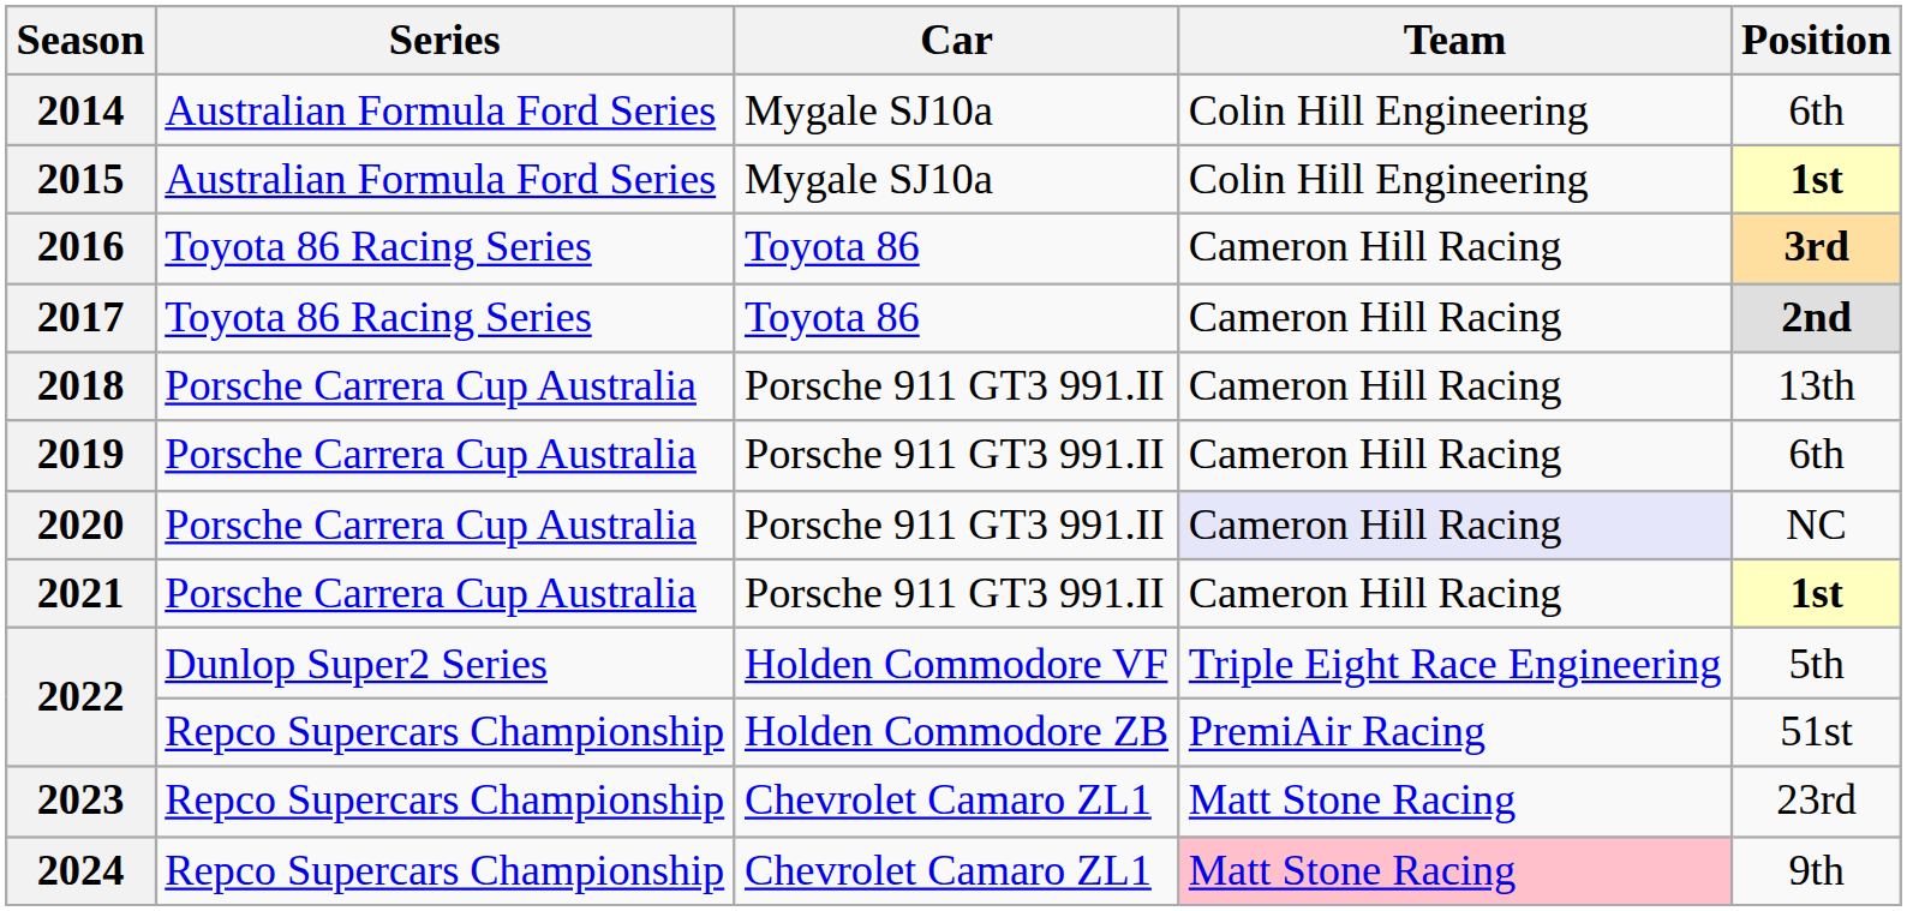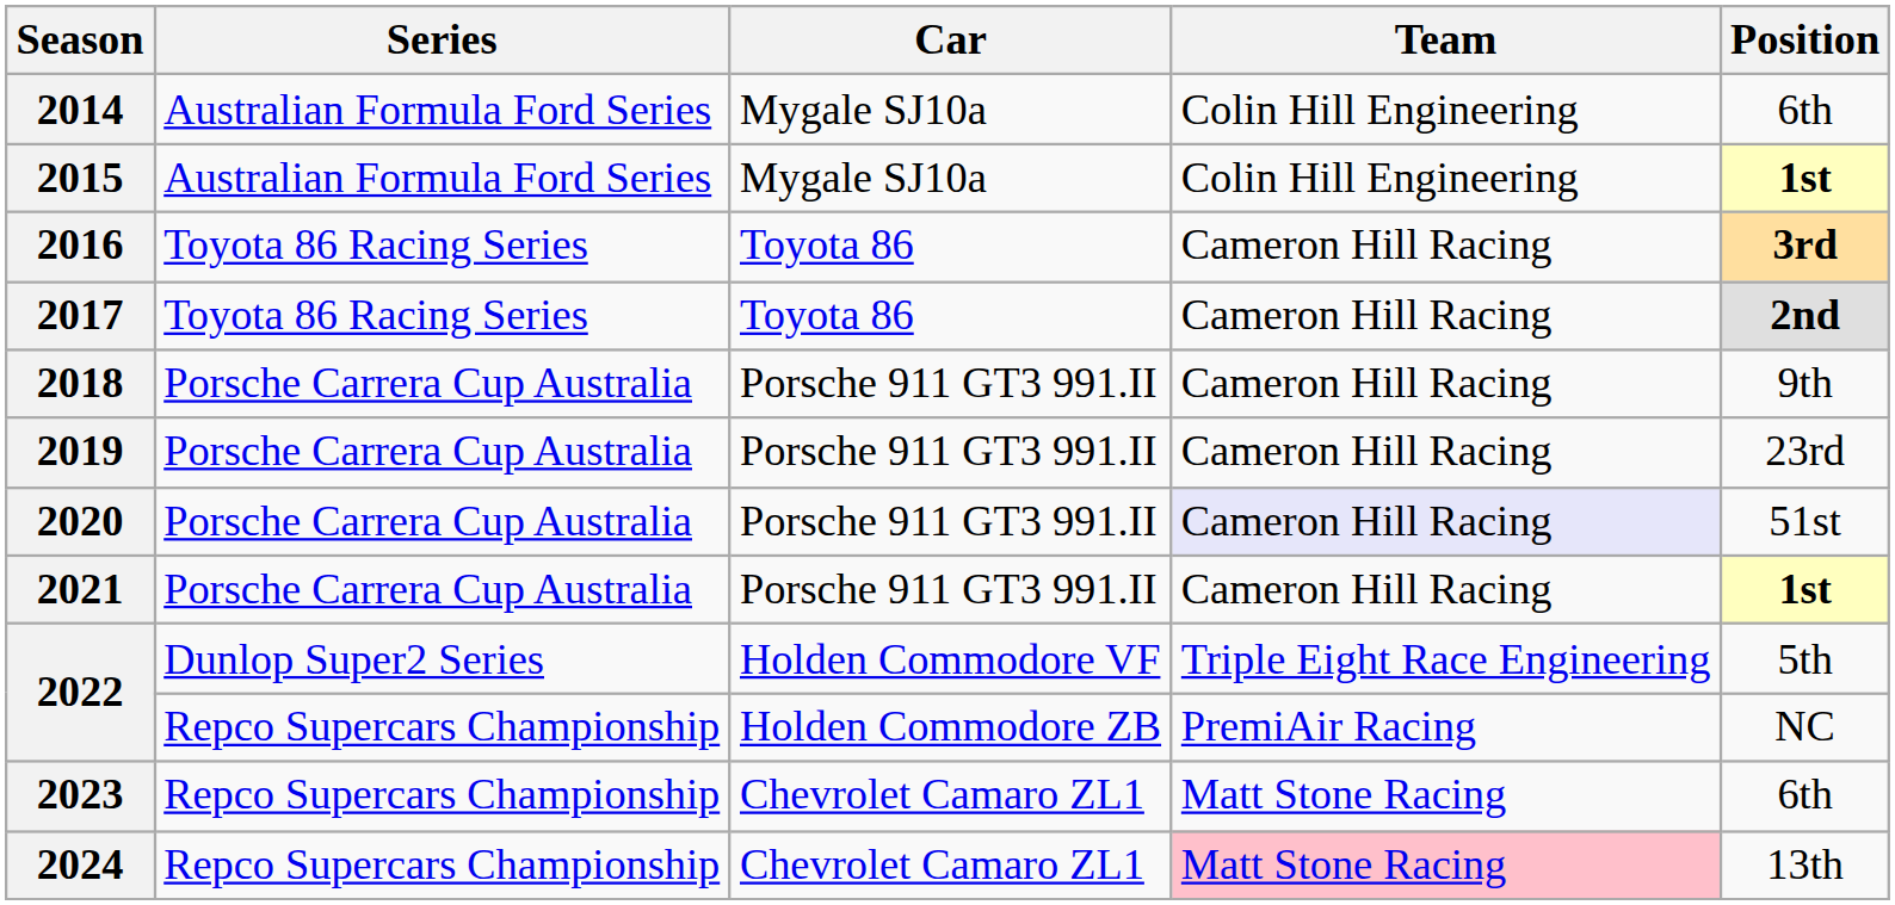 <table class="wikitable">
 <tr>
 <th>Season</th>
 <th>Series</th>
 <th>Car</th>
 <th>Team</th>
 <th>Position</th>
 </tr>
 <tr>
 <th>2014</th>
 <td><a href='#'>Australian Formula Ford Series</a></td>
 <td>Mygale SJ10a</td>
 <td>Colin Hill Engineering</td>
 <td align="center">6th</td>
 </tr>
 <tr>
 <th>2015</th>
 <td><a href='#'>Australian Formula Ford Series</a></td>
 <td>Mygale SJ10a</td>
 <td>Colin Hill Engineering</td>
 <th style="background: #ffffbf"><strong>1st</strong></th>
 </tr>
 <tr>
 <th>2016</th>
 <td><a href='#'>Toyota 86 Racing Series</a></td>
 <td><a href='#'>Toyota 86</a></td>
 <td>Cameron Hill Racing</td>
 <th style="background: #ffdf9f">3rd</th>
 </tr>
 <tr>
 <th>2017</th>
 <td><a href='#'>Toyota 86 Racing Series</a></td>
 <td><a href='#'>Toyota 86</a></td>
 <td>Cameron Hill Racing</td>
 <th style="background: #dfdfdf">2nd</th>
 </tr>
 <tr>
 <th>2018</th>
 <td><a href='#'>Porsche Carrera Cup Australia</a></td>
 <td>Porsche 911 GT3 991.II</td>
 <td>Cameron Hill Racing</td>
-<td align="center">13th</td>
+<td align="center">9th</td>
 </tr>
 <tr>
 <th>2019</th>
 <td><a href='#'>Porsche Carrera Cup Australia</a></td>
 <td>Porsche 911 GT3 991.II</td>
 <td>Cameron Hill Racing</td>
-<td align="center">6th</td>
+<td align="center">23rd</td>
 </tr>
 <tr>
 <th>2020</th>
 <td><a href='#'>Porsche Carrera Cup Australia</a></td>
 <td>Porsche 911 GT3 991.II</td>
 <td style="background: lavender;">Cameron Hill Racing</td>
-<td align="center">NC</td>
+<td align="center">51st</td>
 </tr>
 <tr>
 <th>2021</th>
 <td><a href='#'>Porsche Carrera Cup Australia</a></td>
 <td>Porsche 911 GT3 991.II</td>
 <td>Cameron Hill Racing</td>
 <th style="background: #ffffbf"><strong>1st</strong></th>
 </tr>
 <tr>
 <th rowspan=2>2022</th>
 <td><a href='#'>Dunlop Super2 Series</a></td>
 <td><a href='#'>Holden Commodore VF</a></td>
 <td><a href='#'>Triple Eight Race Engineering</a></td>
 <td align="center">5th</td>
 </tr>
 <tr>
 <td><a href='#'>Repco Supercars Championship</a></td>
 <td><a href='#'>Holden Commodore ZB</a></td>
 <td><a href='#'>PremiAir Racing</a></td>
-<td align="center">51st</td>
+<td align="center">NC</td>
 </tr>
 <tr>
 <th>2023</th>
 <td><a href='#'>Repco Supercars Championship</a></td>
 <td><a href='#'>Chevrolet Camaro ZL1</a></td>
 <td><a href='#'>Matt Stone Racing</a></td>
-<td align="center">23rd</td>
+<td align="center">6th</td>
 </tr>
 <tr>
 <th>2024</th>
 <td><a href='#'>Repco Supercars Championship</a></td>
 <td><a href='#'>Chevrolet Camaro ZL1</a></td>
 <td style="background: pink;"><a href='#'>Matt Stone Racing</a></td>
-<td align="center">9th</td>
+<td align="center">13th</td>
 </tr>
 <tr>
 </tr>
 </table>
